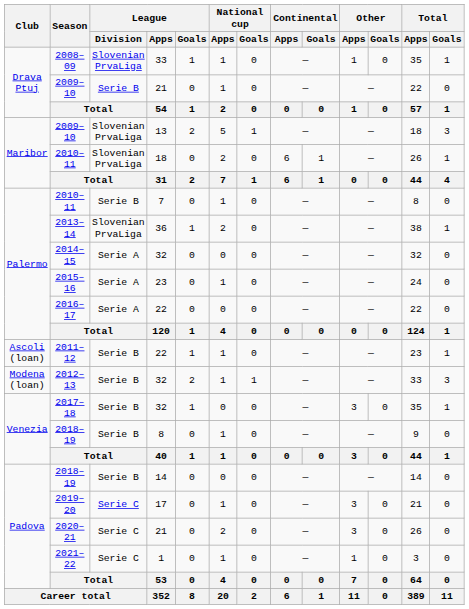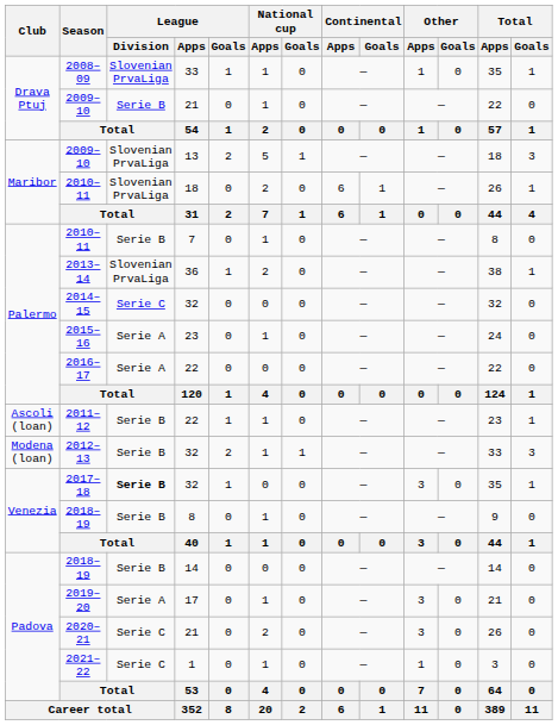 <table class="wikitable" style="text-align:center">
 <tr>
 <th rowspan="2">Club</th>
 <th rowspan="2">Season</th>
 <th colspan="3">League</th>
 <th colspan="2">National cup</th>
 <th colspan="2">Continental</th>
 <th colspan="2">Other</th>
 <th colspan="2">Total</th>
 </tr>
 <tr>
 <th>Division</th>
 <th>Apps</th>
 <th>Goals</th>
 <th>Apps</th>
 <th>Goals</th>
 <th>Apps</th>
 <th>Goals</th>
 <th>Apps</th>
 <th>Goals</th>
 <th>Apps</th>
 <th>Goals</th>
 </tr>
 <tr>
 <td rowspan="3"><a href='#'>Drava Ptuj</a></td>
 <td><a href='#'>2008–09</a></td>
 <td><a href='#'>Slovenian PrvaLiga</a></td>
 <td>33</td>
 <td>1</td>
 <td>1</td>
 <td>0</td>
 <td colspan="2">—</td>
 <td>1</td>
 <td>0</td>
 <td>35</td>
 <td>1</td>
 </tr>
 <tr>
 <td><a href='#'>2009–10</a></td>
 <td><a href='#'>Serie B</a></td>
 <td>21</td>
 <td>0</td>
 <td>1</td>
 <td>0</td>
 <td colspan="2">—</td>
 <td colspan="2">—</td>
 <td>22</td>
 <td>0</td>
 </tr>
 <tr>
 <th colspan="2">Total</th>
 <th>54</th>
 <th>1</th>
 <th>2</th>
 <th>0</th>
 <th>0</th>
 <th>0</th>
 <th>1</th>
 <th>0</th>
 <th>57</th>
 <th>1</th>
 </tr>
 <tr>
 <td rowspan="3"><a href='#'>Maribor</a></td>
 <td><a href='#'>2009–10</a></td>
 <td>Slovenian PrvaLiga</td>
 <td>13</td>
 <td>2</td>
 <td>5</td>
 <td>1</td>
 <td colspan="2">—</td>
 <td colspan="2">—</td>
 <td>18</td>
 <td>3</td>
 </tr>
 <tr>
 <td><a href='#'>2010–11</a></td>
 <td>Slovenian PrvaLiga</td>
 <td>18</td>
 <td>0</td>
 <td>2</td>
 <td>0</td>
 <td>6</td>
 <td>1</td>
 <td colspan="2">—</td>
 <td>26</td>
 <td>1</td>
 </tr>
 <tr>
 <th colspan="2">Total</th>
 <th>31</th>
 <th>2</th>
 <th>7</th>
 <th>1</th>
 <th>6</th>
 <th>1</th>
 <th>0</th>
 <th>0</th>
 <th>44</th>
 <th>4</th>
 </tr>
 <tr>
 <td rowspan="6"><a href='#'>Palermo</a></td>
 <td><a href='#'>2010–11</a></td>
 <td>Serie B</td>
 <td>7</td>
 <td>0</td>
 <td>1</td>
 <td>0</td>
 <td colspan="2">—</td>
 <td colspan="2">—</td>
 <td>8</td>
 <td>0</td>
 </tr>
 <tr>
 <td><a href='#'>2013–14</a></td>
 <td>Slovenian PrvaLiga</td>
 <td>36</td>
 <td>1</td>
 <td>2</td>
 <td>0</td>
 <td colspan="2">—</td>
 <td colspan="2">—</td>
 <td>38</td>
 <td>1</td>
 </tr>
 <tr>
 <td><a href='#'>2014–15</a></td>
-<td>Serie A</td>
+<td><a href='#'>Serie C</a></td>
 <td>32</td>
 <td>0</td>
 <td>0</td>
 <td>0</td>
 <td colspan="2">—</td>
 <td colspan="2">—</td>
 <td>32</td>
 <td>0</td>
 </tr>
 <tr>
 <td><a href='#'>2015–16</a></td>
 <td>Serie A</td>
 <td>23</td>
 <td>0</td>
 <td>1</td>
 <td>0</td>
 <td colspan="2">—</td>
 <td colspan="2">—</td>
 <td>24</td>
 <td>0</td>
 </tr>
 <tr>
 <td><a href='#'>2016–17</a></td>
 <td>Serie A</td>
 <td>22</td>
 <td>0</td>
 <td>0</td>
 <td>0</td>
 <td colspan="2">—</td>
 <td colspan="2">—</td>
 <td>22</td>
 <td>0</td>
 </tr>
 <tr>
 <th colspan="2">Total</th>
 <th>120</th>
 <th>1</th>
 <th>4</th>
 <th>0</th>
 <th>0</th>
 <th>0</th>
 <th>0</th>
 <th>0</th>
 <th>124</th>
 <th>1</th>
 </tr>
 <tr>
 <td><a href='#'>Ascoli</a> (loan)</td>
 <td><a href='#'>2011–12</a></td>
 <td>Serie B</td>
 <td>22</td>
 <td>1</td>
 <td>1</td>
 <td>0</td>
 <td colspan="2">—</td>
 <td colspan="2">—</td>
 <td>23</td>
 <td>1</td>
 </tr>
 <tr>
 <td><a href='#'>Modena</a> (loan)</td>
 <td><a href='#'>2012–13</a></td>
 <td>Serie B</td>
 <td>32</td>
 <td>2</td>
 <td>1</td>
 <td>1</td>
 <td colspan="2">—</td>
 <td colspan="2">—</td>
 <td>33</td>
 <td>3</td>
 </tr>
 <tr>
 <td rowspan="3"><a href='#'>Venezia</a></td>
 <td><a href='#'>2017–18</a></td>
-<td>Serie B</td>
+<td><strong>Serie B</strong></td>
 <td>32</td>
 <td>1</td>
 <td>0</td>
 <td>0</td>
 <td colspan="2">—</td>
 <td>3</td>
 <td>0</td>
 <td>35</td>
 <td>1</td>
 </tr>
 <tr>
 <td><a href='#'>2018–19</a></td>
 <td>Serie B</td>
 <td>8</td>
 <td>0</td>
 <td>1</td>
 <td>0</td>
 <td colspan="2">—</td>
 <td colspan="2">—</td>
 <td>9</td>
 <td>0</td>
 </tr>
 <tr>
 <th colspan="2">Total</th>
 <th>40</th>
 <th>1</th>
 <th>1</th>
 <th>0</th>
 <th>0</th>
 <th>0</th>
 <th>3</th>
 <th>0</th>
 <th>44</th>
 <th>1</th>
 </tr>
 <tr>
 <td rowspan="5"><a href='#'>Padova</a></td>
 <td><a href='#'>2018–19</a></td>
 <td>Serie B</td>
 <td>14</td>
 <td>0</td>
 <td>0</td>
 <td>0</td>
 <td colspan="2">—</td>
 <td colspan="2">—</td>
 <td>14</td>
 <td>0</td>
 </tr>
 <tr>
 <td><a href='#'>2019–20</a></td>
-<td><a href='#'>Serie C</a></td>
+<td>Serie A</td>
 <td>17</td>
 <td>0</td>
 <td>1</td>
 <td>0</td>
 <td colspan="2">—</td>
 <td>3</td>
 <td>0</td>
 <td>21</td>
 <td>0</td>
 </tr>
 <tr>
 <td><a href='#'>2020–21</a></td>
 <td>Serie C</td>
 <td>21</td>
 <td>0</td>
 <td>2</td>
 <td>0</td>
 <td colspan="2">—</td>
 <td>3</td>
 <td>0</td>
 <td>26</td>
 <td>0</td>
 </tr>
 <tr>
 <td><a href='#'>2021–22</a></td>
 <td>Serie C</td>
 <td>1</td>
 <td>0</td>
 <td>1</td>
 <td>0</td>
 <td colspan="2">—</td>
 <td>1</td>
 <td>0</td>
 <td>3</td>
 <td>0</td>
 </tr>
 <tr>
 <th colspan="2">Total</th>
 <th>53</th>
 <th>0</th>
 <th>4</th>
 <th>0</th>
 <th>0</th>
 <th>0</th>
 <th>7</th>
 <th>0</th>
 <th>64</th>
 <th>0</th>
 </tr>
 <tr>
 <th colspan="3">Career total</th>
 <th>352</th>
 <th>8</th>
 <th>20</th>
 <th>2</th>
 <th>6</th>
 <th>1</th>
 <th>11</th>
 <th>0</th>
 <th>389</th>
 <th>11</th>
 </tr>
 </table>
